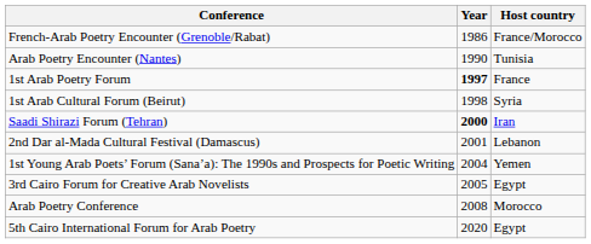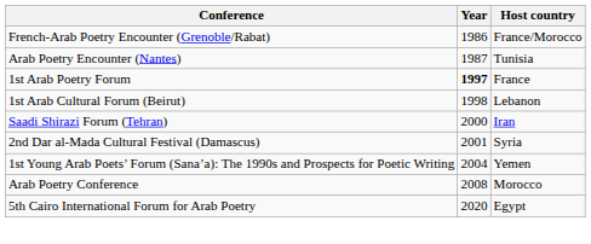 <table class="wikitable">
 <tr>
 <th>Conference</th>
 <th>Year</th>
 <th>Host country</th>
 </tr>
 <tr>
 <td>French-Arab Poetry Encounter (<a href='#'>Grenoble</a>/Rabat)</td>
 <td>1986</td>
 <td>France/Morocco</td>
 </tr>
 <tr>
 <td>Arab Poetry Encounter (<a href='#'>Nantes</a>)</td>
-<td>1990</td>
+<td>1987</td>
 <td>Tunisia</td>
 </tr>
 <tr>
 <td>1st Arab Poetry Forum</td>
 <td><strong>1997</strong></td>
 <td>France</td>
 </tr>
 <tr>
 <td>1st Arab Cultural Forum (Beirut)</td>
 <td>1998</td>
-<td>Syria</td>
+<td>Lebanon</td>
 </tr>
 <tr>
 <td><a href='#'>Saadi Shirazi</a> Forum (<a href='#'>Tehran</a>)</td>
-<td><strong>2000</strong></td>
+<td>2000</td>
 <td><a href='#'>Iran</a></td>
 </tr>
 <tr>
 <td>2nd Dar al-Mada Cultural Festival (Damascus)</td>
 <td>2001</td>
-<td>Lebanon</td>
+<td>Syria</td>
 </tr>
 <tr>
 <td>1st Young Arab Poets’ Forum (Sana’a): The 1990s and Prospects for Poetic Writing</td>
 <td>2004</td>
 <td>Yemen</td>
-</tr>
-<tr>
-<td>3rd Cairo Forum for Creative Arab Novelists</td>
-<td>2005</td>
-<td>Egypt</td>
 </tr>
 <tr>
 <td>Arab Poetry Conference</td>
 <td>2008</td>
 <td>Morocco</td>
 </tr>
 <tr>
 <td>5th Cairo International Forum for Arab Poetry</td>
 <td>2020</td>
 <td>Egypt</td>
 </tr>
 </table>
